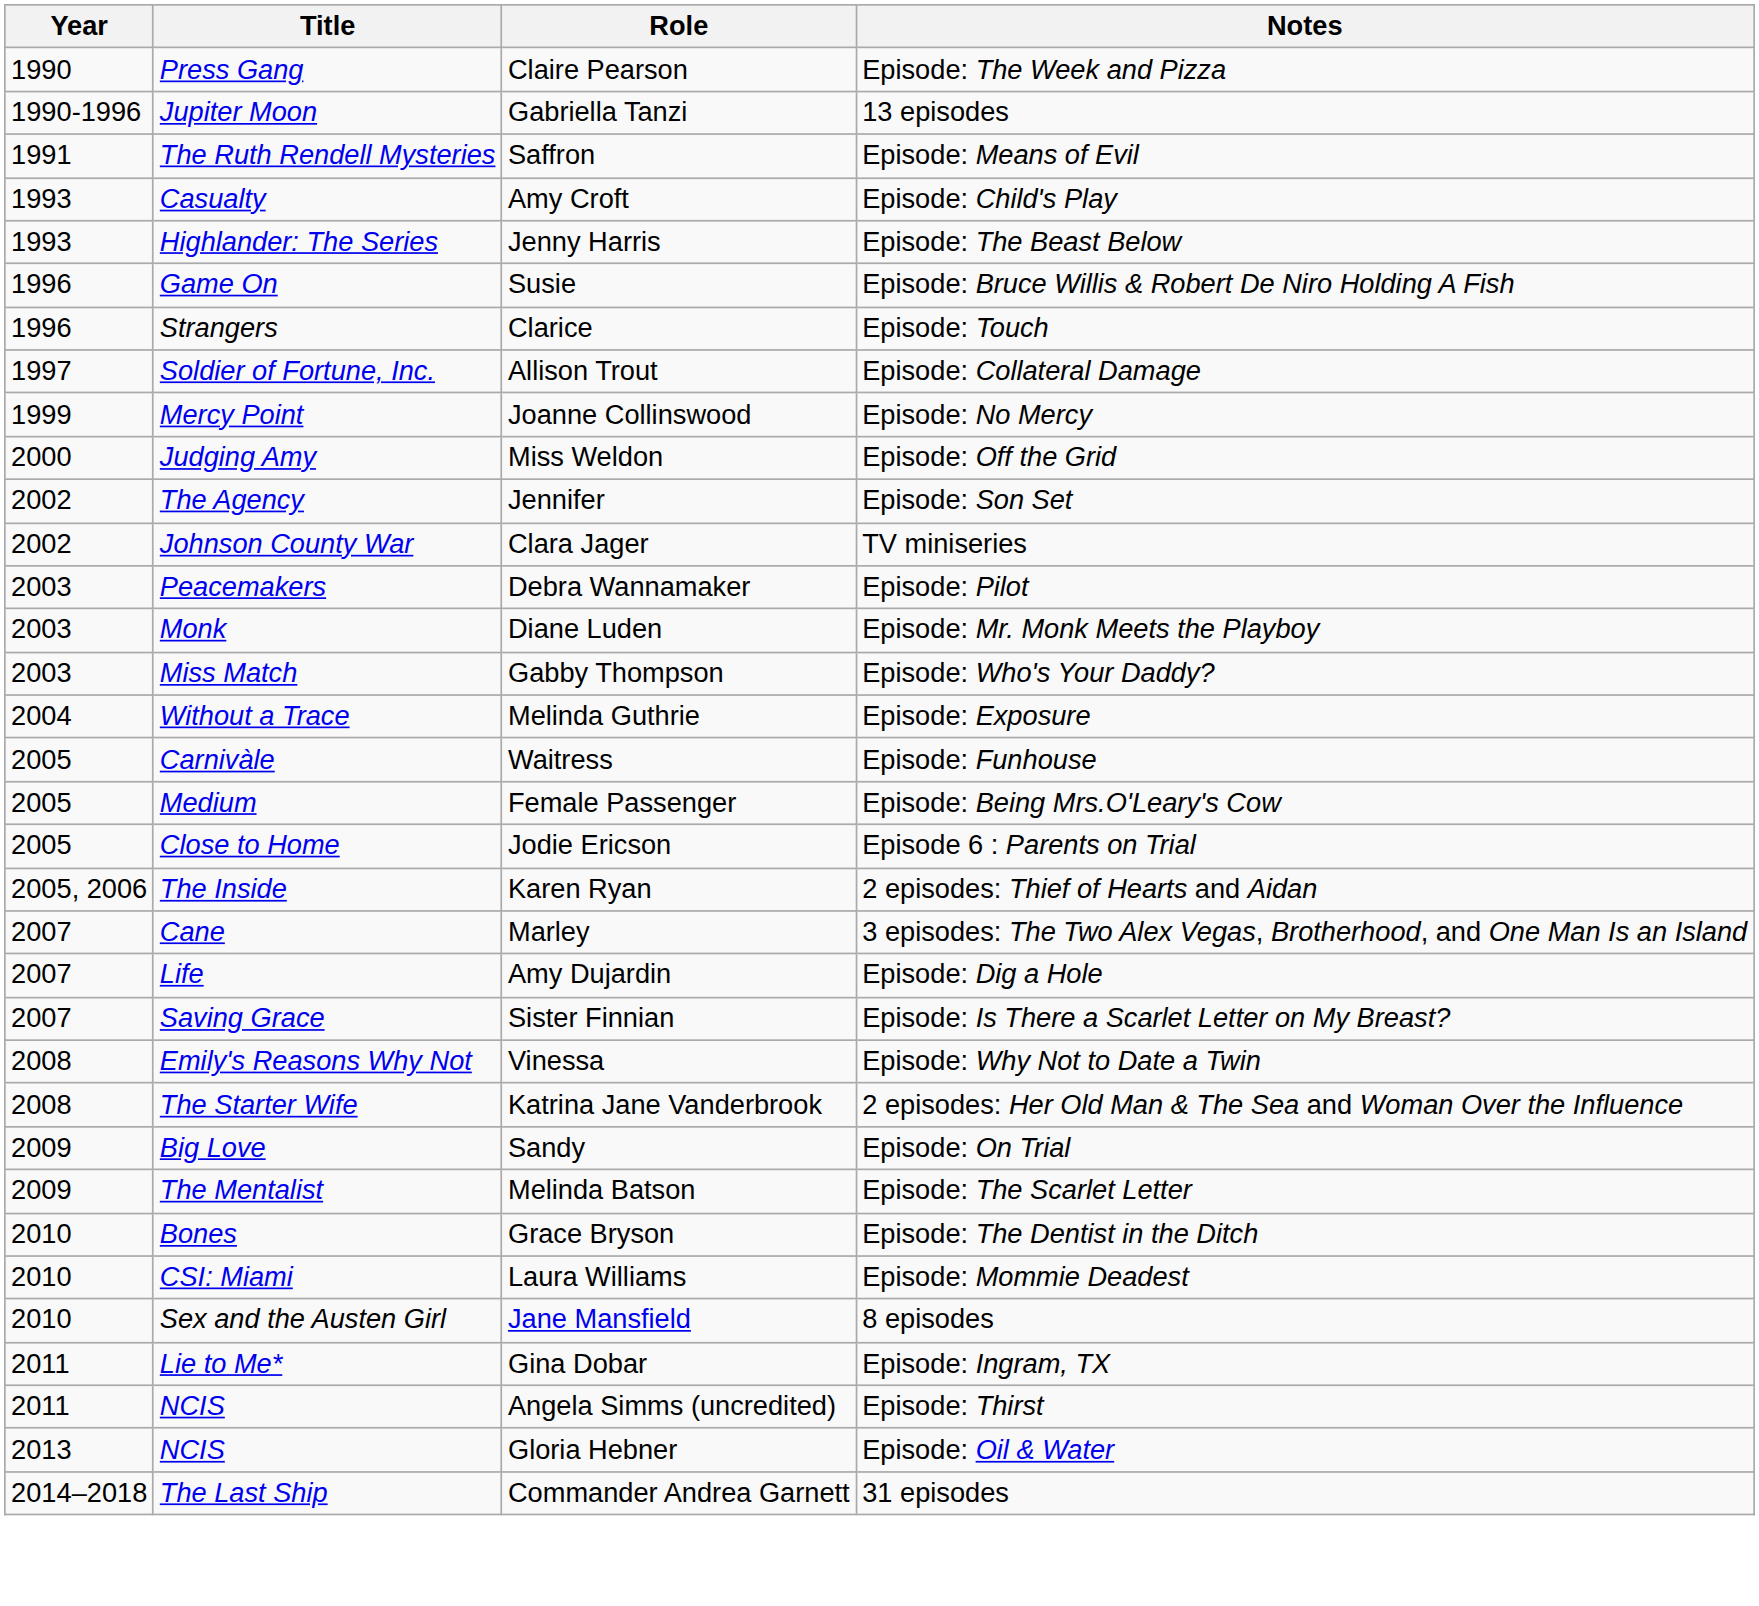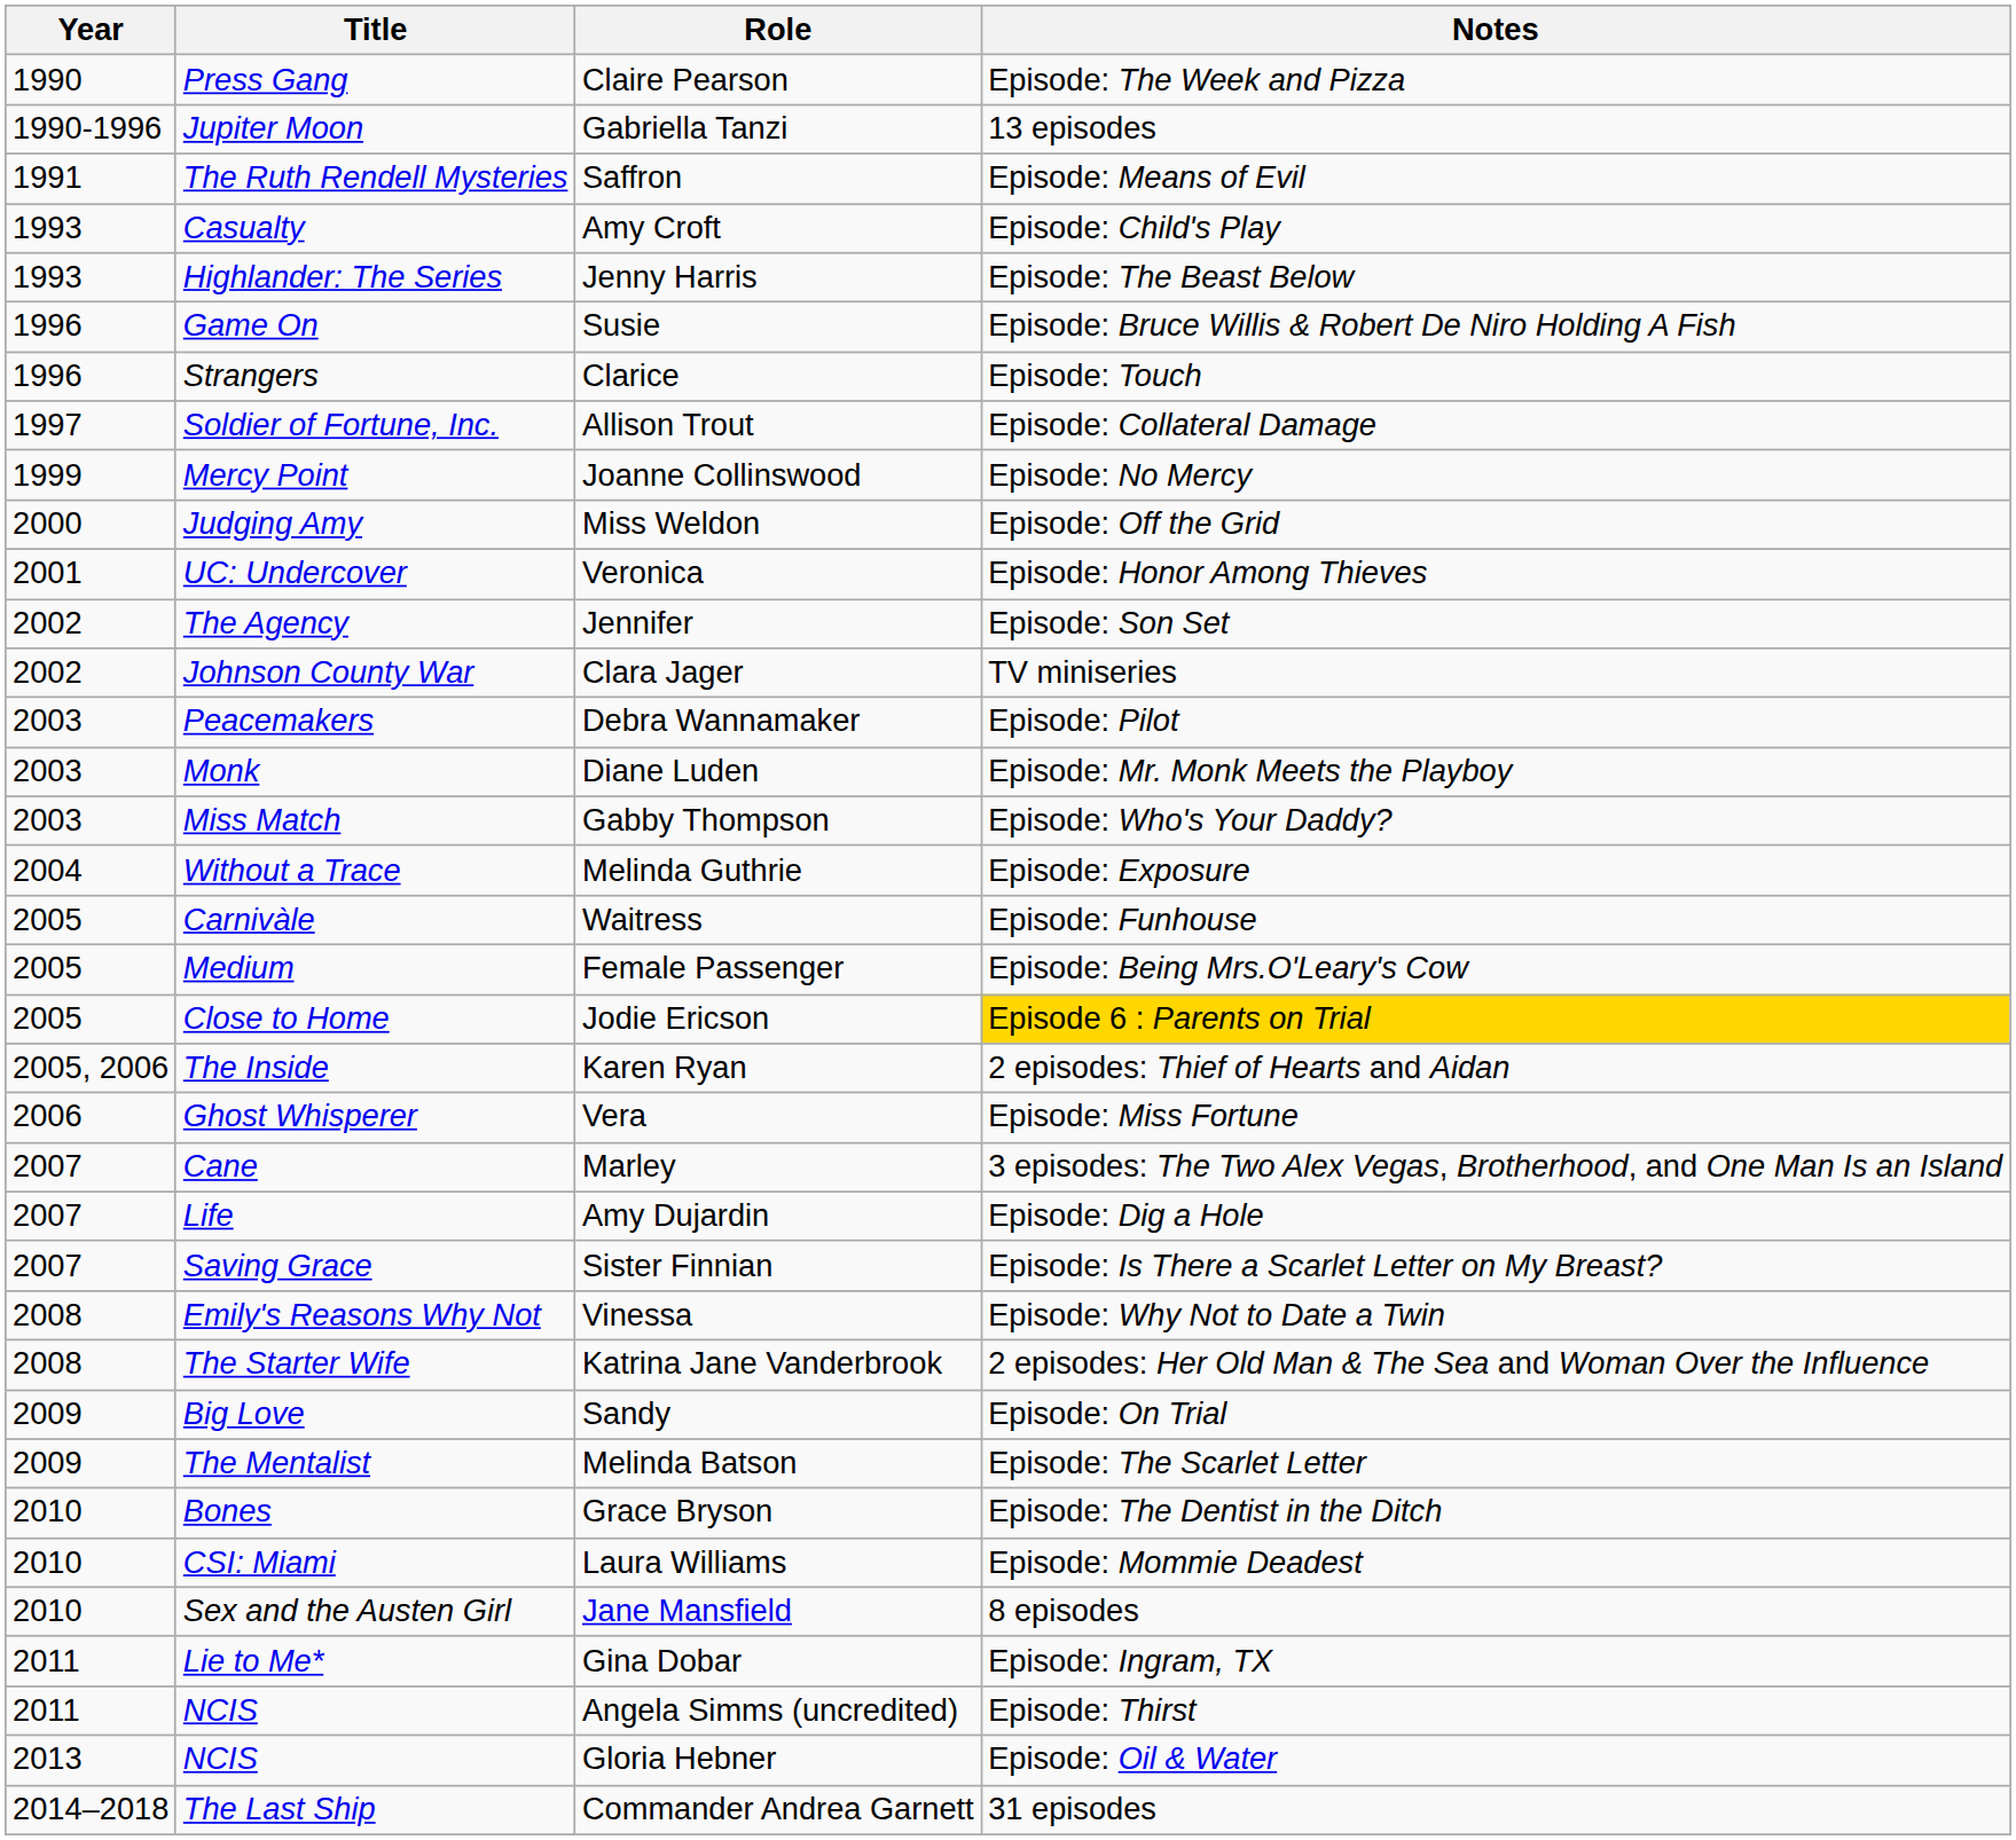 <table class="wikitable sortable">
 <tr>
 <th>Year</th>
 <th>Title</th>
 <th>Role</th>
 <th class="unsortable">Notes</th>
 </tr>
 <tr>
 <td>1990</td>
 <td><em><a href='#'>Press Gang</a></em></td>
 <td>Claire Pearson</td>
 <td>Episode: <em>The Week and Pizza</em></td>
 </tr>
 <tr>
 <td>1990-1996</td>
 <td><em><a href='#'>Jupiter Moon</a></em></td>
 <td>Gabriella Tanzi</td>
 <td>13 episodes</td>
 </tr>
 <tr>
 <td>1991</td>
 <td data-sort-value="Ruth Rendell Mysteries, The"><em><a href='#'>The Ruth Rendell Mysteries</a></em></td>
 <td>Saffron</td>
 <td>Episode: <em>Means of Evil</em></td>
 </tr>
 <tr>
 <td>1993</td>
 <td><em><a href='#'>Casualty</a></em></td>
 <td>Amy Croft</td>
 <td>Episode: <em>Child's Play</em></td>
 </tr>
 <tr>
 <td>1993</td>
 <td><em><a href='#'>Highlander: The Series</a></em></td>
 <td>Jenny Harris</td>
 <td>Episode: <em>The Beast Below</em></td>
 </tr>
 <tr>
 <td>1996</td>
 <td><em><a href='#'>Game On</a></em></td>
 <td>Susie</td>
 <td>Episode: <em>Bruce Willis & Robert De Niro Holding A Fish</em></td>
 </tr>
 <tr>
 <td>1996</td>
 <td><em>Strangers</em></td>
 <td>Clarice</td>
 <td>Episode: <em>Touch</em></td>
 </tr>
 <tr>
 <td>1997</td>
 <td><em><a href='#'>Soldier of Fortune, Inc.</a></em></td>
 <td>Allison Trout</td>
 <td>Episode: <em>Collateral Damage</em></td>
 </tr>
 <tr>
 <td>1999</td>
 <td><em><a href='#'>Mercy Point</a></em></td>
 <td>Joanne Collinswood</td>
 <td>Episode: <em>No Mercy</em></td>
 </tr>
 <tr>
 <td>2000</td>
 <td><em><a href='#'>Judging Amy</a></em></td>
 <td>Miss Weldon</td>
 <td>Episode: <em>Off the Grid</em></td>
 </tr>
 <tr>
+<td>2001</td>
+<td><em><a href='#'>UC: Undercover</a></em></td>
+<td>Veronica</td>
+<td>Episode: <em>Honor Among Thieves</em></td>
+</tr>
+<tr>
 <td>2002</td>
 <td data-sort-value="Agency, The"><em><a href='#'>The Agency</a></em></td>
 <td>Jennifer</td>
 <td>Episode: <em>Son Set</em></td>
 </tr>
 <tr>
 <td>2002</td>
 <td><em><a href='#'>Johnson County War</a></em></td>
 <td>Clara Jager</td>
 <td>TV miniseries</td>
 </tr>
 <tr>
 <td>2003</td>
 <td><em><a href='#'>Peacemakers</a></em></td>
 <td>Debra Wannamaker</td>
 <td>Episode: <em>Pilot</em></td>
 </tr>
 <tr>
 <td>2003</td>
 <td><em><a href='#'>Monk</a></em></td>
 <td>Diane Luden</td>
 <td>Episode: <em>Mr. Monk Meets the Playboy</em></td>
 </tr>
 <tr>
 <td>2003</td>
 <td><em><a href='#'>Miss Match</a></em></td>
 <td>Gabby Thompson</td>
 <td>Episode: <em>Who's Your Daddy?</em></td>
 </tr>
 <tr>
 <td>2004</td>
 <td><em><a href='#'>Without a Trace</a></em></td>
 <td>Melinda Guthrie</td>
 <td>Episode: <em>Exposure</em></td>
 </tr>
 <tr>
 <td>2005</td>
 <td><em><a href='#'>Carnivàle</a></em></td>
 <td>Waitress</td>
 <td>Episode: <em>Funhouse</em></td>
 </tr>
 <tr>
 <td>2005</td>
 <td><em><a href='#'>Medium</a></em></td>
 <td>Female Passenger</td>
 <td>Episode: <em>Being Mrs.O'Leary's Cow</em></td>
 </tr>
 <tr>
 <td>2005</td>
 <td><em><a href='#'>Close to Home</a></em></td>
 <td>Jodie Ericson</td>
-<td>Episode 6 : <em>Parents on Trial</em></td>
+<td style="background: gold;">Episode 6 : <em>Parents on Trial</em></td>
 </tr>
 <tr>
 <td>2005, 2006</td>
 <td data-sort-value="Inside, The"><em><a href='#'>The Inside</a></em></td>
 <td>Karen Ryan</td>
 <td>2 episodes: <em>Thief of Hearts</em> and <em>Aidan</em></td>
+</tr>
+<tr>
+<td>2006</td>
+<td><em><a href='#'>Ghost Whisperer</a></em></td>
+<td>Vera</td>
+<td>Episode: <em>Miss Fortune</em></td>
 </tr>
 <tr>
 <td>2007</td>
 <td><em><a href='#'>Cane</a></em></td>
 <td>Marley</td>
 <td>3 episodes: <em>The Two Alex Vegas</em>, <em>Brotherhood</em>, and <em>One Man Is an Island</em></td>
 </tr>
 <tr>
 <td>2007</td>
 <td><em><a href='#'>Life</a></em></td>
 <td>Amy Dujardin</td>
 <td>Episode: <em>Dig a Hole</em></td>
 </tr>
 <tr>
 <td>2007</td>
 <td><em><a href='#'>Saving Grace</a></em></td>
 <td>Sister Finnian</td>
 <td>Episode: <em>Is There a Scarlet Letter on My Breast?</em></td>
 </tr>
 <tr>
 <td>2008</td>
 <td><em><a href='#'>Emily's Reasons Why Not</a></em></td>
 <td>Vinessa</td>
 <td>Episode: <em>Why Not to Date a Twin</em></td>
 </tr>
 <tr>
 <td>2008</td>
 <td data-sort-value="Starter Wife, The"><em><a href='#'>The Starter Wife</a></em></td>
 <td>Katrina Jane Vanderbrook</td>
 <td>2 episodes: <em>Her Old Man & The Sea</em> and <em>Woman Over the Influence</em></td>
 </tr>
 <tr>
 <td>2009</td>
 <td><em><a href='#'>Big Love</a></em></td>
 <td>Sandy</td>
 <td>Episode: <em>On Trial</em></td>
 </tr>
 <tr>
 <td>2009</td>
 <td data-sort-value="Mentalist, The"><em><a href='#'>The Mentalist</a></em></td>
 <td>Melinda Batson</td>
 <td>Episode: <em>The Scarlet Letter</em></td>
 </tr>
 <tr>
 <td>2010</td>
 <td><em><a href='#'>Bones</a></em></td>
 <td>Grace Bryson</td>
 <td>Episode: <em>The Dentist in the Ditch</em></td>
 </tr>
 <tr>
 <td>2010</td>
 <td><em><a href='#'>CSI: Miami</a></em></td>
 <td>Laura Williams</td>
 <td>Episode: <em>Mommie Deadest</em></td>
 </tr>
 <tr>
 <td>2010</td>
 <td><em>Sex and the Austen Girl</em></td>
 <td><a href='#'>Jane Mansfield</a></td>
 <td>8 episodes</td>
 </tr>
 <tr>
 <td>2011</td>
 <td><em><a href='#'>Lie to Me*</a></em></td>
 <td>Gina Dobar</td>
 <td>Episode: <em>Ingram, TX</em></td>
 </tr>
 <tr>
 <td>2011</td>
 <td><em><a href='#'>NCIS</a></em></td>
 <td>Angela Simms (uncredited)</td>
 <td>Episode: <em>Thirst</em></td>
 </tr>
 <tr>
 <td>2013</td>
 <td><em><a href='#'>NCIS</a></em></td>
 <td>Gloria Hebner</td>
 <td>Episode: <em><a href='#'>Oil & Water</a></em></td>
 </tr>
 <tr>
 <td>2014–2018</td>
 <td data-sort-value="Last Ship, The"><em><a href='#'>The Last Ship</a></em></td>
 <td>Commander Andrea Garnett</td>
 <td>31 episodes</td>
 </tr>
 </table>
